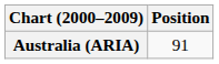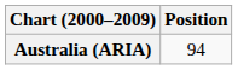 <table class="wikitable plainrowheaders" style="text-align:center">
 <tr>
 <th scope="col">Chart (2000–2009)</th>
 <th scope="col">Position</th>
 </tr>
 <tr>
 <th scope="row">Australia (ARIA)</th>
-<td>91</td>
+<td>94</td>
 </tr>
 </table>
